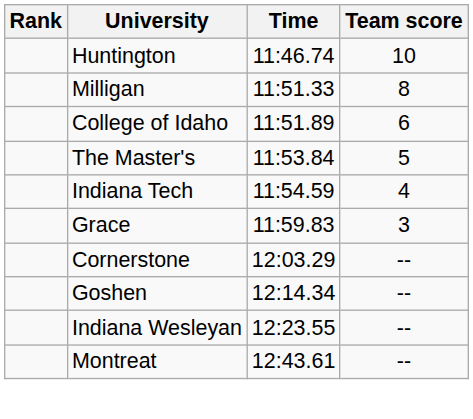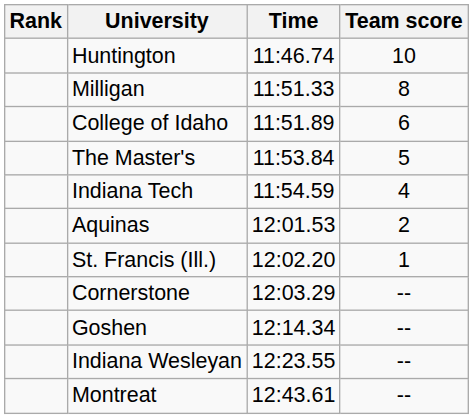 <table class="wikitable sortable" style="text-align:center">
 <tr>
 <th>Rank</th>
 <th>University</th>
 <th>Time</th>
 <th>Team score</th>
 </tr>
 <tr>
 <td></td>
 <td align=left>Huntington</td>
 <td>11:46.74</td>
 <td>10</td>
 </tr>
 <tr>
 <td></td>
 <td align=left>Milligan</td>
 <td>11:51.33</td>
 <td>8</td>
 </tr>
 <tr>
 <td></td>
 <td align=left>College of Idaho</td>
 <td>11:51.89</td>
 <td>6</td>
 </tr>
 <tr>
 <td></td>
 <td align=left>The Master's</td>
 <td>11:53.84</td>
 <td>5</td>
 </tr>
 <tr>
 <td></td>
 <td align=left>Indiana Tech</td>
 <td>11:54.59</td>
 <td>4</td>
 </tr>
 <tr>
 <td></td>
-<td align=left>Grace</td>
-<td>11:59.83</td>
-<td>3</td>
+<td align=left>Aquinas</td>
+<td>12:01.53</td>
+<td>2</td>
+</tr>
+<tr>
+<td></td>
+<td align=left>St. Francis (Ill.)</td>
+<td>12:02.20</td>
+<td>1</td>
 </tr>
 <tr>
 <td></td>
 <td align=left>Cornerstone</td>
 <td>12:03.29</td>
 <td>--</td>
 </tr>
 <tr>
 <td></td>
 <td align=left>Goshen</td>
 <td>12:14.34</td>
 <td>--</td>
 </tr>
 <tr>
 <td></td>
 <td align=left>Indiana Wesleyan</td>
 <td>12:23.55</td>
 <td>--</td>
 </tr>
 <tr>
 <td></td>
 <td align=left>Montreat</td>
 <td>12:43.61</td>
 <td>--</td>
 </tr>
 </table>
